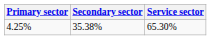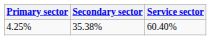 <table class="wikitable">
 <tr>
 <th><a href='#'>Primary sector</a></th>
 <th><a href='#'>Secondary sector</a></th>
 <th><a href='#'>Service sector</a></th>
 </tr>
 <tr>
 <td>4.25%</td>
 <td>35.38%</td>
-<td>65.30%</td>
+<td>60.40%</td>
 </tr>
 </table>
